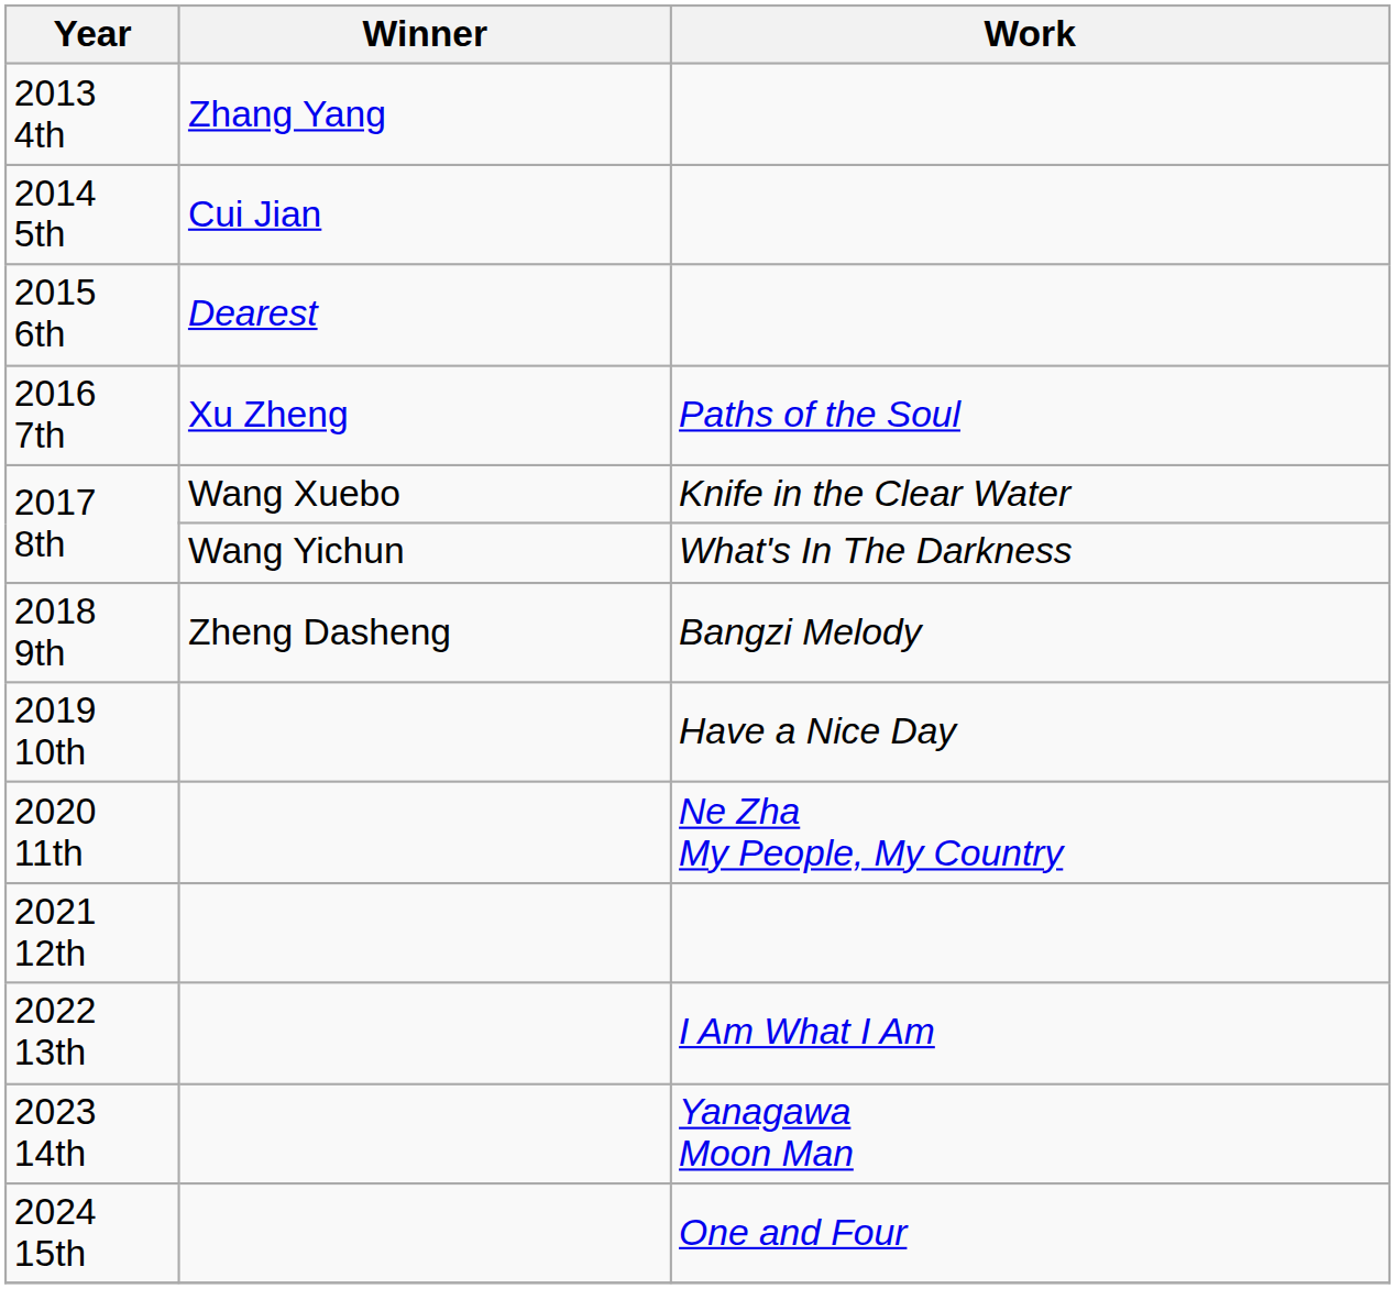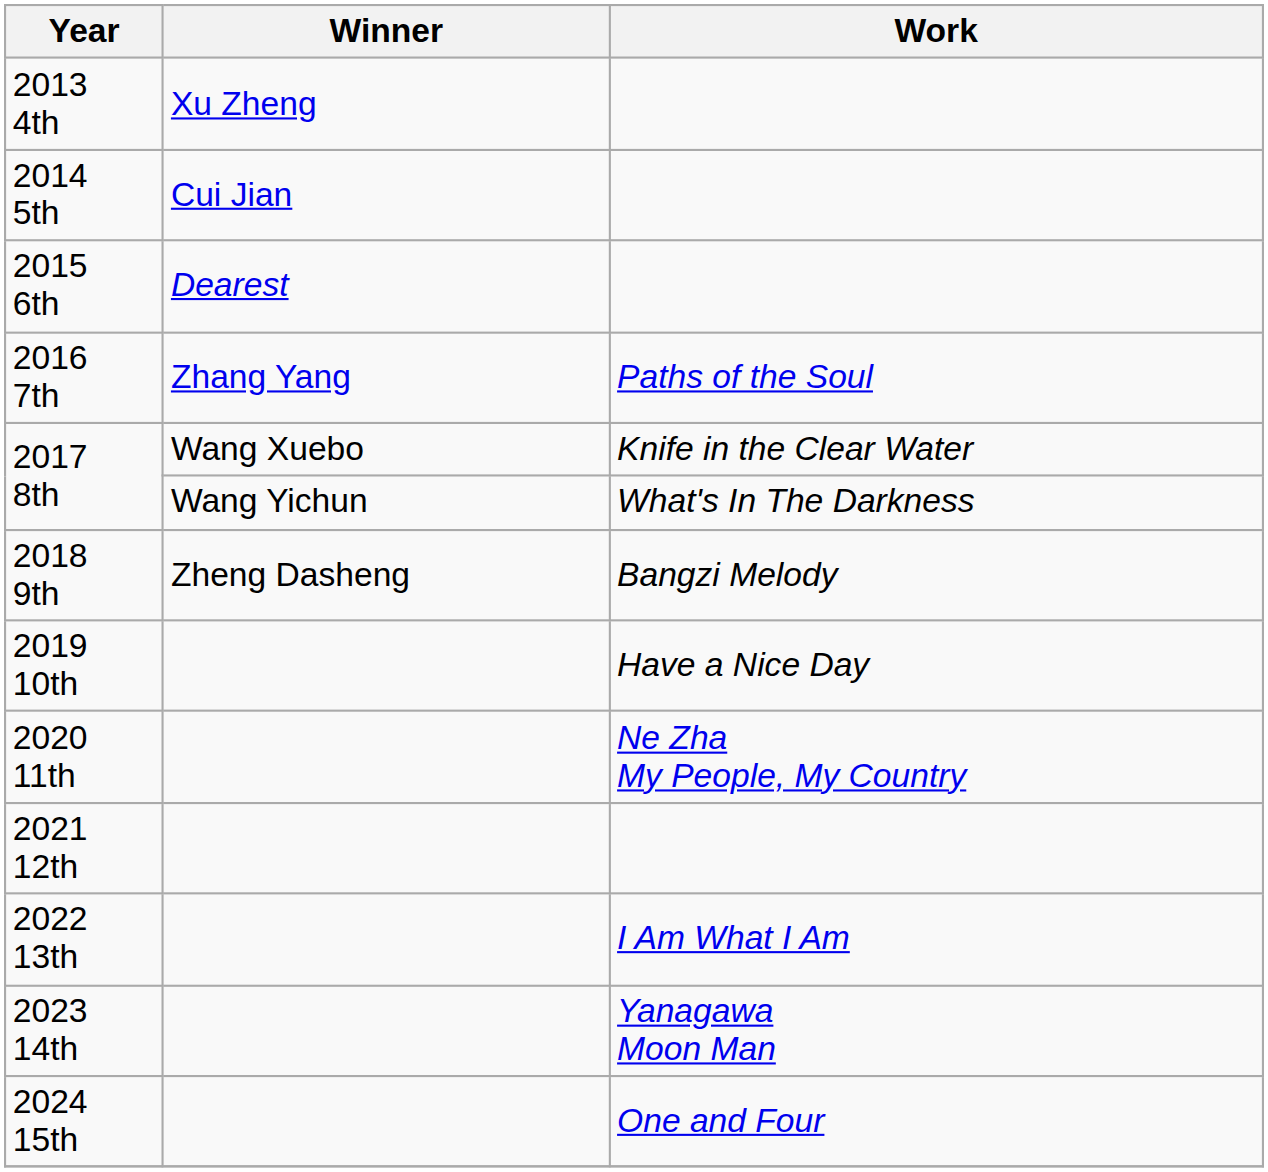 <table class="wikitable" style="width:600px">
 <tr>
 <th>Year</th>
 <th>Winner</th>
 <th>Work</th>
 </tr>
 <tr>
 <td>2013<br>4th</td>
-<td><a href='#'>Zhang Yang</a></td>
+<td><a href='#'>Xu Zheng</a></td>
 <td></td>
 </tr>
 <tr>
 <td>2014<br>5th</td>
 <td><a href='#'>Cui Jian</a></td>
 <td></td>
 </tr>
 <tr>
 <td>2015<br>6th</td>
 <td><em><a href='#'>Dearest</a></em></td>
 <td></td>
 </tr>
 <tr>
 <td>2016<br>7th</td>
-<td><a href='#'>Xu Zheng</a></td>
+<td><a href='#'>Zhang Yang</a></td>
 <td><em><a href='#'>Paths of the Soul</a></em></td>
 </tr>
 <tr>
 <td rowspan=2>2017<br>8th</td>
 <td>Wang Xuebo</td>
 <td><em>Knife in the Clear Water</em></td>
 </tr>
 <tr>
 <td>Wang Yichun</td>
 <td><em>What's In The Darkness</em></td>
 </tr>
 <tr>
 <td>2018<br>9th</td>
 <td>Zheng Dasheng</td>
 <td><em>Bangzi Melody</em></td>
 </tr>
 <tr>
 <td>2019<br>10th</td>
 <td></td>
 <td><em>Have a Nice Day</em></td>
 </tr>
 <tr>
 <td>2020<br>11th</td>
 <td></td>
 <td><em><a href='#'>Ne Zha</a></em> <br> <em><a href='#'>My People, My Country</a></em></td>
 </tr>
 <tr>
 <td>2021<br>12th</td>
 <td></td>
 <td></td>
 </tr>
 <tr>
 <td>2022<br>13th</td>
 <td></td>
 <td><em><a href='#'>I Am What I Am</a></em></td>
 </tr>
 <tr>
 <td>2023<br>14th</td>
 <td></td>
 <td><em><a href='#'>Yanagawa</a></em> <br><em><a href='#'>Moon Man</a></em></td>
 </tr>
 <tr>
 <td>2024<br>15th</td>
 <td></td>
 <td><em><a href='#'>One and Four</a></em></td>
 </tr>
 <tr>
 </tr>
 </table>
